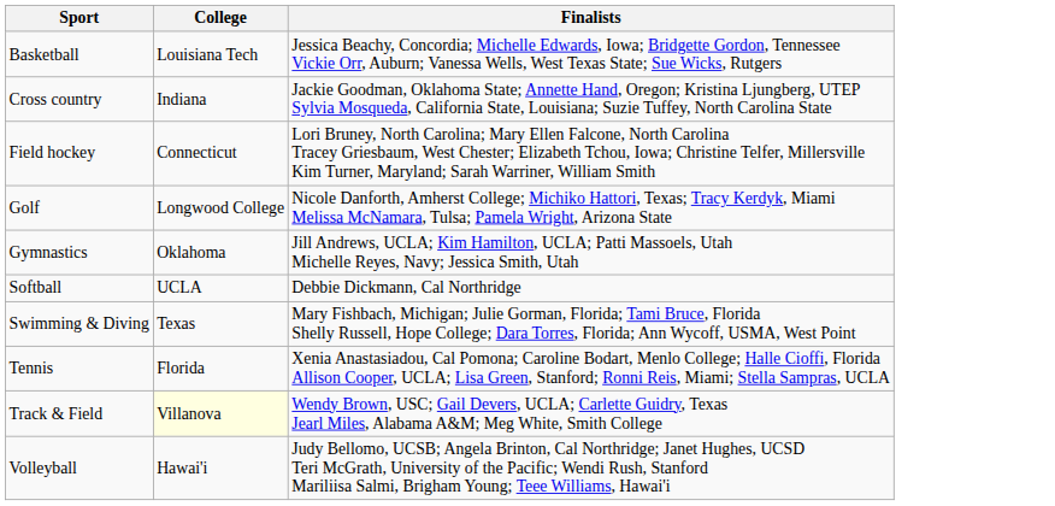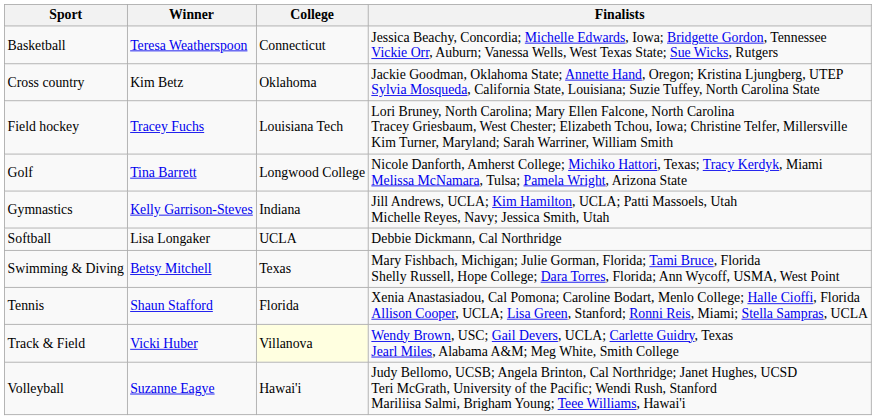 <table class="wikitable">
 <tr>
 <th>Sport</th>
+<th>Winner</th>
 <th>College</th>
 <th>Finalists</th>
 </tr>
 <tr>
 <td>Basketball</td>
-<td>Louisiana Tech</td>
+<td><a href='#'>Teresa Weatherspoon</a></td>
+<td>Connecticut</td>
 <td>Jessica Beachy, Concordia; <a href='#'>Michelle Edwards</a>, Iowa; <a href='#'>Bridgette Gordon</a>, Tennessee<br><a href='#'>Vickie Orr</a>, Auburn; Vanessa Wells, West Texas State; <a href='#'>Sue Wicks</a>, Rutgers</td>
 </tr>
 <tr>
 <td>Cross country</td>
-<td>Indiana</td>
+<td>Kim Betz</td>
+<td>Oklahoma</td>
 <td>Jackie Goodman, Oklahoma State; <a href='#'>Annette Hand</a>, Oregon; Kristina Ljungberg, UTEP<br><a href='#'>Sylvia Mosqueda</a>, California State, Louisiana; Suzie Tuffey, North Carolina State</td>
 </tr>
 <tr>
 <td>Field hockey</td>
-<td>Connecticut</td>
+<td><a href='#'>Tracey Fuchs</a></td>
+<td>Louisiana Tech</td>
 <td>Lori Bruney, North Carolina; Mary Ellen Falcone, North Carolina<br>Tracey Griesbaum, West Chester; Elizabeth Tchou, Iowa; Christine Telfer, Millersville<br>Kim Turner, Maryland; Sarah Warriner, William Smith</td>
 </tr>
 <tr>
 <td>Golf</td>
+<td><a href='#'>Tina Barrett</a></td>
 <td>Longwood College</td>
 <td>Nicole Danforth, Amherst College; <a href='#'>Michiko Hattori</a>, Texas; <a href='#'>Tracy Kerdyk</a>, Miami<br><a href='#'>Melissa McNamara</a>, Tulsa; <a href='#'>Pamela Wright</a>, Arizona State</td>
 </tr>
 <tr>
 <td>Gymnastics</td>
-<td>Oklahoma</td>
+<td><a href='#'>Kelly Garrison-Steves</a></td>
+<td>Indiana</td>
 <td>Jill Andrews, UCLA; <a href='#'>Kim Hamilton</a>, UCLA; Patti Massoels, Utah<br>Michelle Reyes, Navy; Jessica Smith, Utah</td>
 </tr>
 <tr>
 <td>Softball</td>
+<td>Lisa Longaker</td>
 <td>UCLA</td>
 <td>Debbie Dickmann, Cal Northridge</td>
 </tr>
 <tr>
 <td>Swimming & Diving</td>
+<td><a href='#'>Betsy Mitchell</a></td>
 <td>Texas</td>
 <td>Mary Fishbach, Michigan; Julie Gorman, Florida; <a href='#'>Tami Bruce</a>, Florida<br>Shelly Russell, Hope College; <a href='#'>Dara Torres</a>, Florida; Ann Wycoff, USMA, West Point</td>
 </tr>
 <tr>
 <td>Tennis</td>
+<td><a href='#'>Shaun Stafford</a></td>
 <td>Florida</td>
 <td>Xenia Anastasiadou, Cal Pomona; Caroline Bodart, Menlo College; <a href='#'>Halle Cioffi</a>, Florida<br><a href='#'>Allison Cooper</a>, UCLA; <a href='#'>Lisa Green</a>, Stanford; <a href='#'>Ronni Reis</a>, Miami; <a href='#'>Stella Sampras</a>, UCLA</td>
 </tr>
 <tr>
 <td>Track & Field</td>
+<td><a href='#'>Vicki Huber</a></td>
 <td style="background: lightyellow;">Villanova</td>
 <td><a href='#'>Wendy Brown</a>, USC; <a href='#'>Gail Devers</a>, UCLA; <a href='#'>Carlette Guidry</a>, Texas<br><a href='#'>Jearl Miles</a>, Alabama A&M; Meg White, Smith College</td>
 </tr>
 <tr>
 <td>Volleyball</td>
+<td><a href='#'>Suzanne Eagye</a></td>
 <td>Hawai'i</td>
 <td>Judy Bellomo, UCSB; Angela Brinton, Cal Northridge; Janet Hughes, UCSD<br>Teri McGrath, University of the Pacific; Wendi Rush, Stanford<br>Mariliisa Salmi, Brigham Young; <a href='#'>Teee Williams</a>, Hawai'i</td>
 </tr>
 </table>
